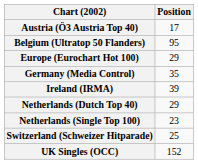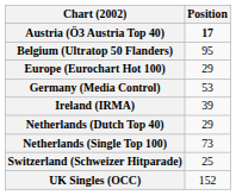 <table class="wikitable sortable plainrowheaders" style="text-align:center">
 <tr>
 <th scope="col">Chart (2002)</th>
 <th scope="col">Position</th>
 </tr>
 <tr>
 <th scope="row">Austria (Ö3 Austria Top 40)</th>
-<td>17</td>
+<td><strong>17</strong></td>
 </tr>
 <tr>
 <th scope="row">Belgium (Ultratop 50 Flanders)</th>
 <td>95</td>
 </tr>
 <tr>
 <th scope="row">Europe (Eurochart Hot 100)</th>
 <td>29</td>
 </tr>
 <tr>
 <th scope="row">Germany (Media Control)</th>
-<td>35</td>
+<td>53</td>
 </tr>
 <tr>
 <th scope="row">Ireland (IRMA)</th>
 <td>39</td>
 </tr>
 <tr>
 <th scope="row">Netherlands (Dutch Top 40)</th>
 <td>29</td>
 </tr>
 <tr>
 <th scope="row">Netherlands (Single Top 100)</th>
-<td>23</td>
+<td>73</td>
 </tr>
 <tr>
 <th scope="row">Switzerland (Schweizer Hitparade)</th>
 <td>25</td>
 </tr>
 <tr>
 <th scope="row">UK Singles (OCC)</th>
 <td>152</td>
 </tr>
 </table>
